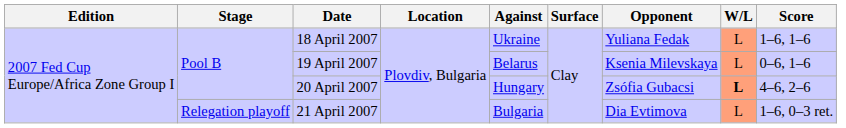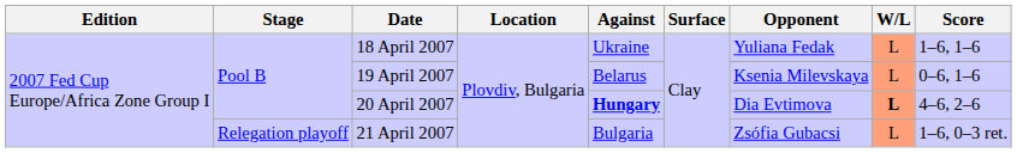 <table class=wikitable style=font-size:97%>
 <tr>
 <th>Edition</th>
 <th>Stage</th>
 <th>Date</th>
 <th>Location</th>
 <th>Against</th>
 <th>Surface</th>
 <th>Opponent</th>
 <th>W/L</th>
 <th>Score</th>
 </tr>
 <tr style="background:#CCCCFF;">
 <td rowspan=4><a href='#'>2007 Fed Cup</a> <br> Europe/Africa Zone Group I</td>
 <td rowspan=3><a href='#'>Pool B</a></td>
 <td>18 April 2007</td>
 <td rowspan=4><a href='#'>Plovdiv</a>, Bulgaria</td>
 <td> <a href='#'>Ukraine</a></td>
 <td rowspan=4>Clay</td>
 <td><a href='#'>Yuliana Fedak</a></td>
 <td bgcolor=#FFA07A align=center>L</td>
 <td>1–6, 1–6</td>
 </tr>
 <tr style="background:#CCCCFF;">
 <td>19 April 2007</td>
 <td> <a href='#'>Belarus</a></td>
 <td><a href='#'>Ksenia Milevskaya</a></td>
 <td bgcolor=#FFA07A align=center>L</td>
 <td>0–6, 1–6</td>
 </tr>
 <tr style="background:#CCCCFF;">
 <td>20 April 2007</td>
-<td> <a href='#'>Hungary</a></td>
-<td><a href='#'>Zsófia Gubacsi</a></td>
+<td><strong> <a href='#'>Hungary</a></strong></td>
+<td><a href='#'>Dia Evtimova</a></td>
 <td bgcolor=#FFA07A align=center><strong>L</strong></td>
 <td>4–6, 2–6</td>
 </tr>
 <tr style="background:#CCCCFF;">
 <td><a href='#'>Relegation playoff</a></td>
 <td>21 April 2007</td>
 <td> <a href='#'>Bulgaria</a></td>
-<td><a href='#'>Dia Evtimova</a></td>
+<td><a href='#'>Zsófia Gubacsi</a></td>
 <td bgcolor=#FFA07A align=center>L</td>
 <td>1–6, 0–3 ret.</td>
 </tr>
 </table>
